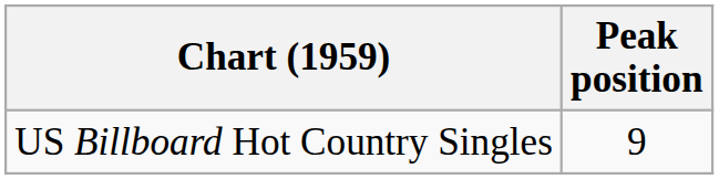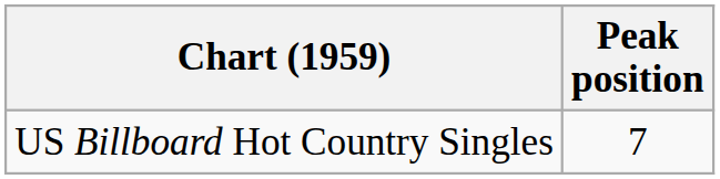 <table class="wikitable sortable">
 <tr>
 <th align="left">Chart (1959)</th>
 <th align="center">Peak<br>position</th>
 </tr>
 <tr>
 <td align="left">US <em>Billboard</em> Hot Country Singles</td>
-<td align="center">9</td>
+<td align="center">7</td>
 </tr>
 </table>
